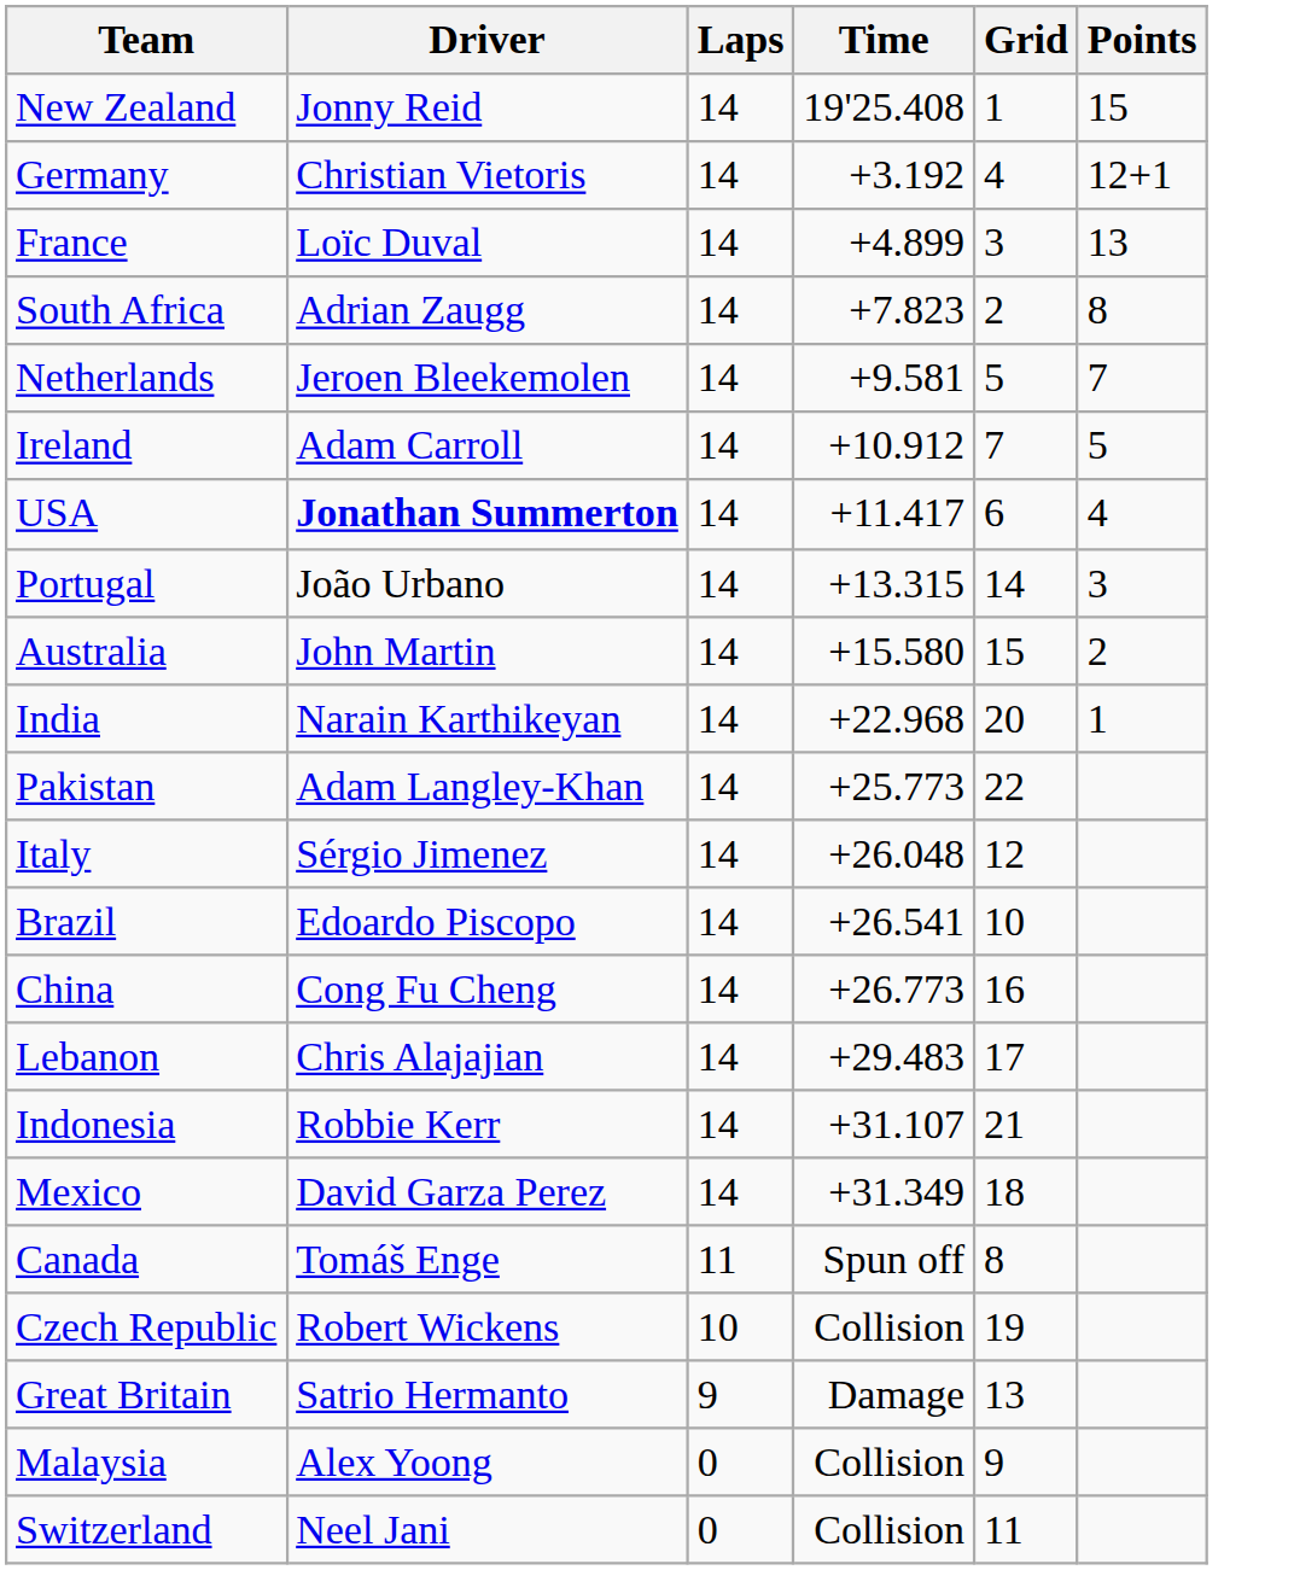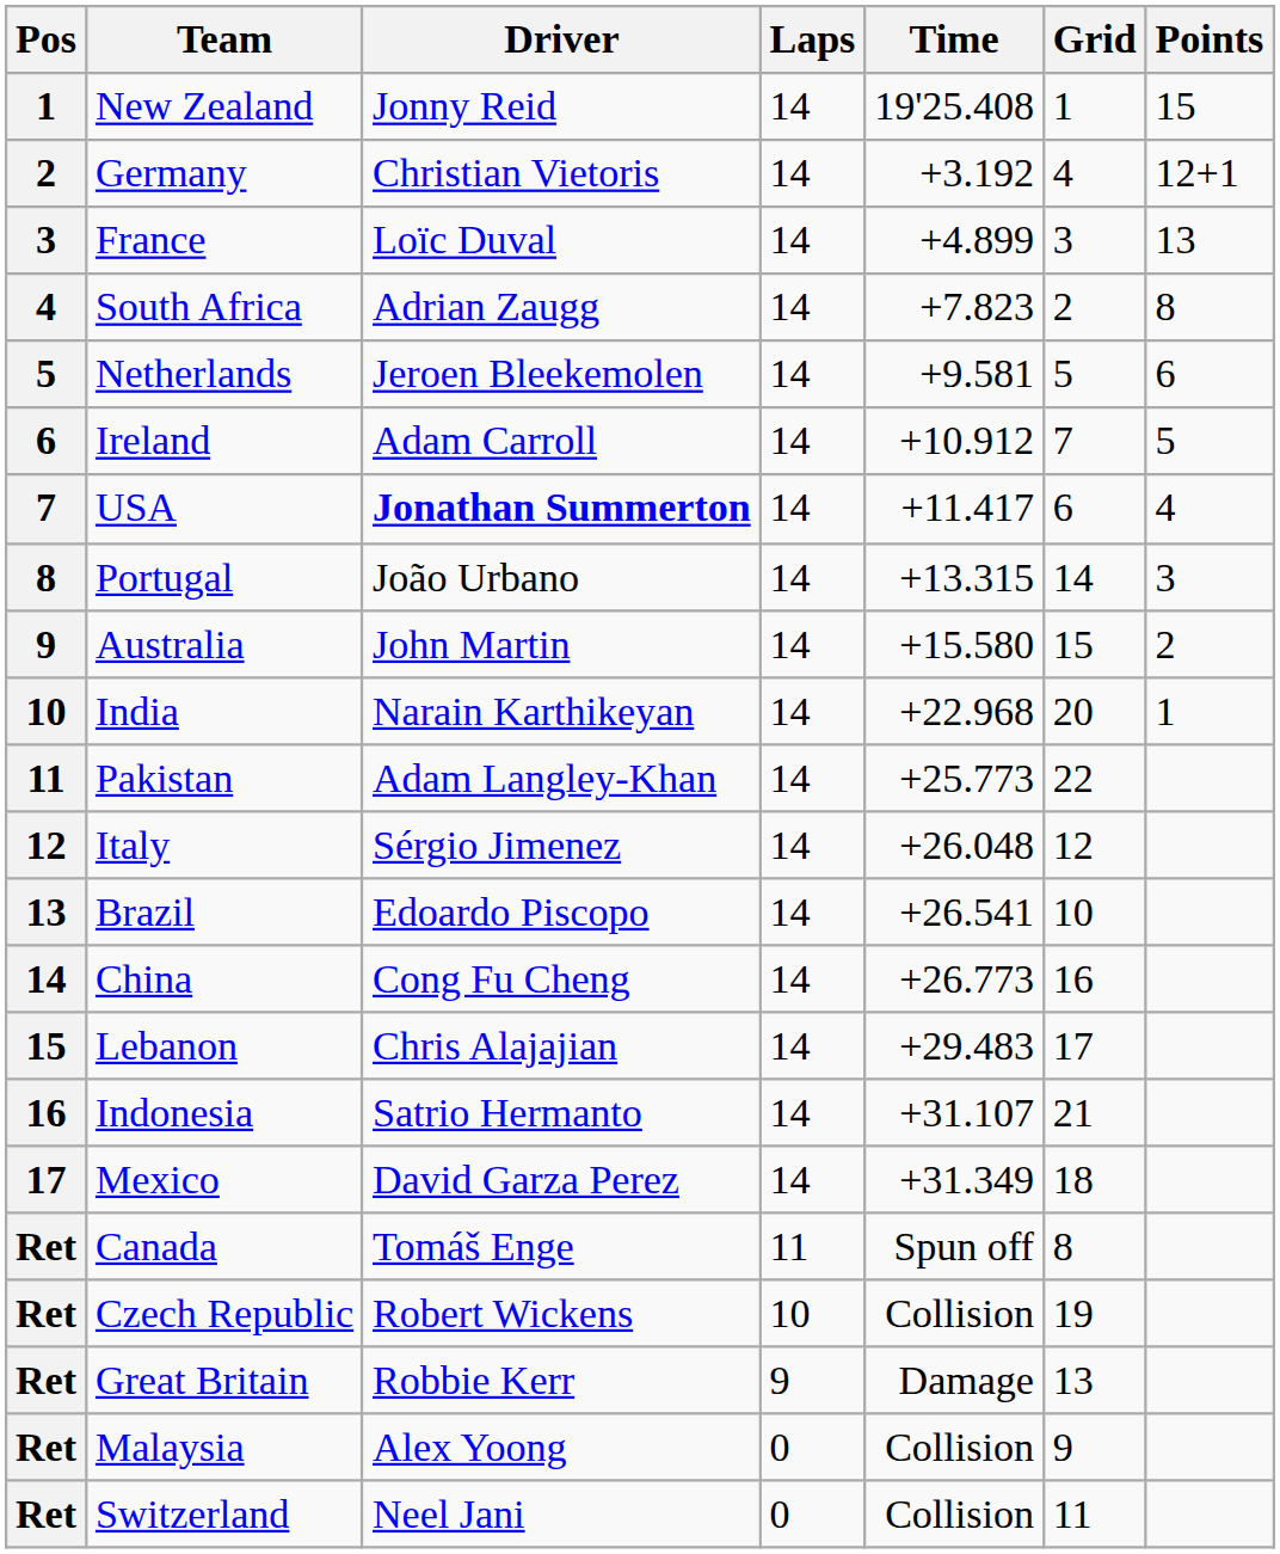 <table class="wikitable" style="font-size:95%">
 <tr>
+<th>Pos</th>
 <th>Team</th>
 <th>Driver</th>
 <th>Laps</th>
 <th>Time</th>
 <th>Grid</th>
 <th>Points</th>
 </tr>
 <tr>
+<th>1</th>
 <td> <a href='#'>New Zealand</a></td>
 <td><a href='#'>Jonny Reid</a></td>
 <td>14</td>
 <td>19'25.408</td>
 <td>1</td>
 <td>15</td>
 </tr>
 <tr>
+<th>2</th>
 <td> <a href='#'>Germany</a></td>
 <td><a href='#'>Christian Vietoris</a></td>
 <td>14</td>
 <td align=right>+3.192</td>
 <td>4</td>
 <td>12+1</td>
 </tr>
 <tr>
+<th>3</th>
 <td> <a href='#'>France</a></td>
 <td><a href='#'>Loïc Duval</a></td>
 <td>14</td>
 <td align=right>+4.899</td>
 <td>3</td>
 <td>13</td>
 </tr>
 <tr>
+<th>4</th>
 <td> <a href='#'>South Africa</a></td>
 <td><a href='#'>Adrian Zaugg</a></td>
 <td>14</td>
 <td align=right>+7.823</td>
 <td>2</td>
 <td>8</td>
 </tr>
 <tr>
+<th>5</th>
 <td> <a href='#'>Netherlands</a></td>
 <td><a href='#'>Jeroen Bleekemolen</a></td>
 <td>14</td>
 <td align=right>+9.581</td>
 <td>5</td>
-<td>7</td>
+<td>6</td>
 </tr>
 <tr>
+<th>6</th>
 <td> <a href='#'>Ireland</a></td>
 <td><a href='#'>Adam Carroll</a></td>
 <td>14</td>
 <td align=right>+10.912</td>
 <td>7</td>
 <td>5</td>
 </tr>
 <tr>
+<th>7</th>
 <td> <a href='#'>USA</a></td>
 <td><strong><a href='#'>Jonathan Summerton</a></strong></td>
 <td>14</td>
 <td align=right>+11.417</td>
 <td>6</td>
 <td>4</td>
 </tr>
 <tr>
+<th>8</th>
 <td> <a href='#'>Portugal</a></td>
 <td>João Urbano</td>
 <td>14</td>
 <td align=right>+13.315</td>
 <td>14</td>
 <td>3</td>
 </tr>
 <tr>
+<th>9</th>
 <td> <a href='#'>Australia</a></td>
 <td><a href='#'>John Martin</a></td>
 <td>14</td>
 <td align=right>+15.580</td>
 <td>15</td>
 <td>2</td>
 </tr>
 <tr>
+<th>10</th>
 <td> <a href='#'>India</a></td>
 <td><a href='#'>Narain Karthikeyan</a></td>
 <td>14</td>
 <td align=right>+22.968</td>
 <td>20</td>
 <td>1</td>
 </tr>
 <tr>
+<th>11</th>
 <td> <a href='#'>Pakistan</a></td>
 <td><a href='#'>Adam Langley-Khan</a></td>
 <td>14</td>
 <td align=right>+25.773</td>
 <td>22</td>
 <td></td>
 </tr>
 <tr>
+<th>12</th>
 <td> <a href='#'>Italy</a></td>
 <td><a href='#'>Sérgio Jimenez</a></td>
 <td>14</td>
 <td align=right>+26.048</td>
 <td>12</td>
 <td></td>
 </tr>
 <tr>
+<th>13</th>
 <td> <a href='#'>Brazil</a></td>
 <td><a href='#'>Edoardo Piscopo</a></td>
 <td>14</td>
 <td align=right>+26.541</td>
 <td>10</td>
 <td></td>
 </tr>
 <tr>
+<th>14</th>
 <td> <a href='#'>China</a></td>
 <td><a href='#'>Cong Fu Cheng</a></td>
 <td>14</td>
 <td align=right>+26.773</td>
 <td>16</td>
 <td></td>
 </tr>
 <tr>
+<th>15</th>
 <td> <a href='#'>Lebanon</a></td>
 <td><a href='#'>Chris Alajajian</a></td>
 <td>14</td>
 <td align=right>+29.483</td>
 <td>17</td>
 <td></td>
 </tr>
 <tr>
+<th>16</th>
 <td> <a href='#'>Indonesia</a></td>
-<td><a href='#'>Robbie Kerr</a></td>
+<td><a href='#'>Satrio Hermanto</a></td>
 <td>14</td>
 <td align=right>+31.107</td>
 <td>21</td>
 <td></td>
 </tr>
 <tr>
+<th>17</th>
 <td> <a href='#'>Mexico</a></td>
 <td><a href='#'>David Garza Perez</a></td>
 <td>14</td>
 <td align=right>+31.349</td>
 <td>18</td>
 <td></td>
 </tr>
 <tr>
+<th>Ret</th>
 <td> <a href='#'>Canada</a></td>
 <td><a href='#'>Tomáš Enge</a></td>
 <td>11</td>
 <td align=right>Spun off</td>
 <td>8</td>
 <td></td>
 </tr>
 <tr>
+<th>Ret</th>
 <td> <a href='#'>Czech Republic</a></td>
 <td><a href='#'>Robert Wickens</a></td>
 <td>10</td>
 <td align=right>Collision</td>
 <td>19</td>
 <td></td>
 </tr>
 <tr>
+<th>Ret</th>
 <td> <a href='#'>Great Britain</a></td>
-<td><a href='#'>Satrio Hermanto</a></td>
+<td><a href='#'>Robbie Kerr</a></td>
 <td>9</td>
 <td align=right>Damage</td>
 <td>13</td>
 <td></td>
 </tr>
 <tr>
+<th>Ret</th>
 <td> <a href='#'>Malaysia</a></td>
 <td><a href='#'>Alex Yoong</a></td>
 <td>0</td>
 <td align=right>Collision</td>
 <td>9</td>
 <td></td>
 </tr>
 <tr>
+<th>Ret</th>
 <td> <a href='#'>Switzerland</a></td>
 <td><a href='#'>Neel Jani</a></td>
 <td>0</td>
 <td align=right>Collision</td>
 <td>11</td>
 <td></td>
 </tr>
 </table>
